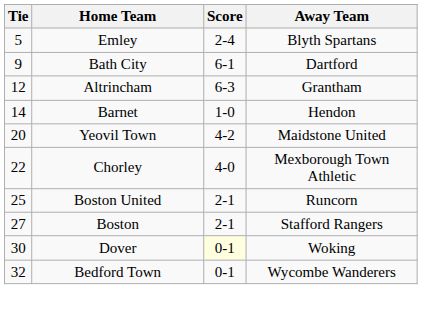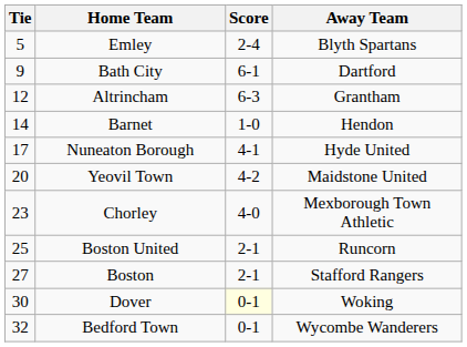 <table class="wikitable" style="text-align:center;">
 <tr>
 <th width=20>Tie</th>
 <th width=175>Home Team</th>
 <th width=20>Score</th>
 <th width=175>Away Team</th>
 </tr>
 <tr>
 <td>5</td>
 <td>Emley</td>
 <td>2-4</td>
 <td>Blyth Spartans</td>
 </tr>
 <tr>
 <td>9</td>
 <td>Bath City</td>
 <td>6-1</td>
 <td>Dartford</td>
 </tr>
 <tr>
 <td>12</td>
 <td>Altrincham</td>
 <td>6-3</td>
 <td>Grantham</td>
 </tr>
 <tr>
 <td>14</td>
 <td>Barnet</td>
 <td>1-0</td>
 <td>Hendon</td>
 </tr>
 <tr>
+<td>17</td>
+<td>Nuneaton Borough</td>
+<td>4-1</td>
+<td>Hyde United</td>
+</tr>
+<tr>
 <td>20</td>
 <td>Yeovil Town</td>
 <td>4-2</td>
 <td>Maidstone United</td>
 </tr>
 <tr>
-<td>22</td>
+<td>23</td>
 <td>Chorley</td>
 <td>4-0</td>
 <td>Mexborough Town Athletic</td>
 </tr>
 <tr>
 <td>25</td>
 <td>Boston United</td>
 <td>2-1</td>
 <td>Runcorn</td>
 </tr>
 <tr>
 <td>27</td>
 <td>Boston</td>
 <td>2-1</td>
 <td>Stafford Rangers</td>
 </tr>
 <tr>
 <td>30</td>
 <td>Dover</td>
 <td style="background: lightyellow;">0-1</td>
 <td>Woking</td>
 </tr>
 <tr>
 <td>32</td>
 <td>Bedford Town</td>
 <td>0-1</td>
 <td>Wycombe Wanderers</td>
 </tr>
 </table>
